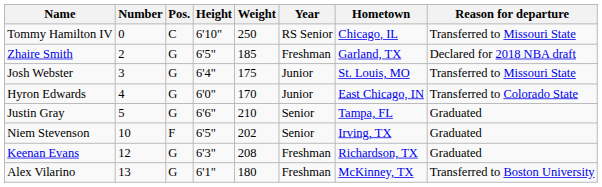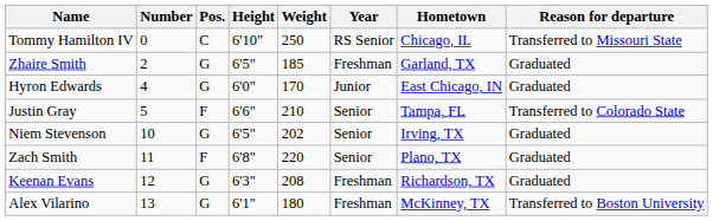 <table class="wikitable sortable" border="1">
 <tr>
 <th>Name</th>
 <th>Number</th>
 <th>Pos.</th>
 <th>Height</th>
 <th>Weight</th>
 <th>Year</th>
 <th>Hometown</th>
 <th class="unsortable">Reason for departure</th>
 </tr>
 <tr>
 <td>Tommy Hamilton IV</td>
 <td>0</td>
 <td>C</td>
 <td>6'10"</td>
 <td>250</td>
 <td>RS Senior</td>
 <td><a href='#'>Chicago, IL</a></td>
 <td>Transferred to <a href='#'>Missouri State</a></td>
 </tr>
 <tr>
 <td><a href='#'>Zhaire Smith</a></td>
 <td>2</td>
 <td>G</td>
 <td>6'5"</td>
 <td>185</td>
 <td>Freshman</td>
 <td><a href='#'>Garland, TX</a></td>
-<td>Declared for <a href='#'>2018 NBA draft</a></td>
-</tr>
-<tr>
-<td>Josh Webster</td>
-<td>3</td>
-<td>G</td>
-<td>6'4"</td>
-<td>175</td>
-<td>Junior</td>
-<td><a href='#'>St. Louis, MO</a></td>
-<td>Transferred to <a href='#'>Missouri State</a></td>
+<td>Graduated</td>
 </tr>
 <tr>
 <td>Hyron Edwards</td>
 <td>4</td>
 <td>G</td>
 <td>6'0"</td>
 <td>170</td>
 <td>Junior</td>
 <td><a href='#'>East Chicago, IN</a></td>
-<td>Transferred to <a href='#'>Colorado State</a></td>
+<td>Graduated</td>
 </tr>
 <tr>
 <td>Justin Gray</td>
 <td>5</td>
-<td>G</td>
+<td>F</td>
 <td>6'6"</td>
 <td>210</td>
 <td>Senior</td>
 <td><a href='#'>Tampa, FL</a></td>
-<td>Graduated</td>
+<td>Transferred to <a href='#'>Colorado State</a></td>
 </tr>
 <tr>
 <td>Niem Stevenson</td>
 <td>10</td>
-<td>F</td>
+<td>G</td>
 <td>6'5"</td>
 <td>202</td>
 <td>Senior</td>
 <td><a href='#'>Irving, TX</a></td>
+<td>Graduated</td>
+</tr>
+<tr>
+<td>Zach Smith</td>
+<td>11</td>
+<td>F</td>
+<td>6'8"</td>
+<td>220</td>
+<td>Senior</td>
+<td><a href='#'>Plano, TX</a></td>
 <td>Graduated</td>
 </tr>
 <tr>
 <td><a href='#'>Keenan Evans</a></td>
 <td>12</td>
 <td>G</td>
 <td>6'3"</td>
 <td>208</td>
 <td>Freshman</td>
 <td><a href='#'>Richardson, TX</a></td>
 <td>Graduated</td>
 </tr>
 <tr>
 <td>Alex Vilarino</td>
 <td>13</td>
 <td>G</td>
 <td>6'1"</td>
 <td>180</td>
 <td>Freshman</td>
 <td><a href='#'>McKinney, TX</a></td>
 <td>Transferred to <a href='#'>Boston University</a></td>
 </tr>
 </table>
